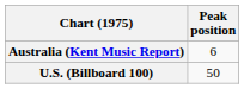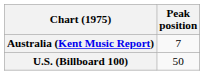 <table class="wikitable plainrowheaders" style="text-align:center">
 <tr>
 <th>Chart (1975)</th>
 <th>Peak<br>position</th>
 </tr>
 <tr>
 <th scope="row">Australia (<a href='#'>Kent Music Report</a>)</th>
-<td>6</td>
+<td>7</td>
 </tr>
 <tr>
 <th scope="row">U.S. (Billboard 100)</th>
 <td>50</td>
 </tr>
 </table>
